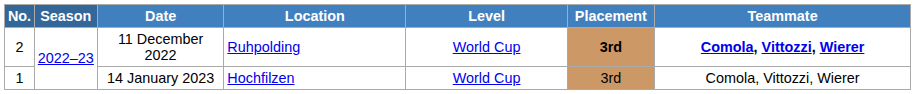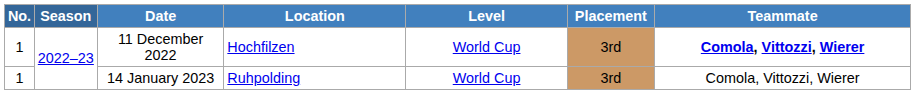 <table class="wikitable sortable" style="font-size:90%; text-align:center; border:grey solid 1px; border-collapse:collapse; background:#ffffff;">
 <tr style="background:#efefef;">
 <th style="background-color:#369; color:white;">No.</th>
 <th style="background-color:#369; color:white;">Season</th>
 <th style="background-color:#4180be; color:white; width:120px;">Date</th>
 <th style="background-color:#4180be; color:white; width:175px;">Location</th>
 <th style="background-color:#4180be; color:white; width:155px;">Level</th>
 <th style="background-color:#4180be; color:white; width:80px;">Placement</th>
 <th style="background-color:#4180be; color:white; width:250px;">Teammate</th>
 </tr>
 <tr>
-<td>2</td>
+<td>1</td>
 <td rowspan=2><a href='#'>2022–23</a></td>
 <td>11 December 2022</td>
-<td align=left> <a href='#'>Ruhpolding</a></td>
+<td align=left> <a href='#'>Hochfilzen</a></td>
 <td><a href='#'>World Cup</a></td>
-<td align=center bgcolor="cc9966"><strong>3rd</strong></td>
+<td align=center bgcolor="cc9966">3rd</td>
 <td><strong><a href='#'>Comola</a>, <a href='#'>Vittozzi</a>, <a href='#'>Wierer</a></strong></td>
 </tr>
 <tr>
 <td>1</td>
 <td>14 January 2023</td>
-<td align=left> <a href='#'>Hochfilzen</a></td>
+<td align=left> <a href='#'>Ruhpolding</a></td>
 <td><a href='#'>World Cup</a></td>
 <td align=center bgcolor="cc9966">3rd</td>
 <td>Comola, Vittozzi, Wierer</td>
 </tr>
 </table>
